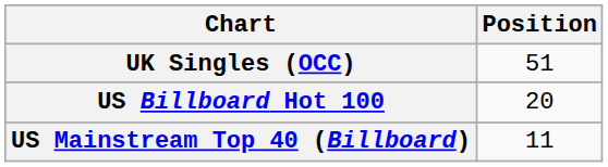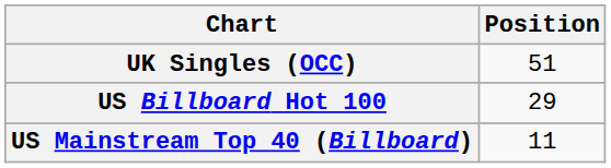 <table class="wikitable plainrowheaders sortable" style="text-align:center">
 <tr>
 <th>Chart</th>
 <th>Position</th>
 </tr>
 <tr>
 <th scope="row">UK Singles (<a href='#'>OCC</a>)</th>
 <td>51</td>
 </tr>
 <tr>
 <th scope="row">US <a href='#'><em>Billboard</em> Hot 100</a></th>
-<td>20</td>
+<td>29</td>
 </tr>
 <tr>
 <th scope="row">US <a href='#'>Mainstream Top 40</a> (<em><a href='#'>Billboard</a></em>)</th>
 <td align="center">11</td>
 </tr>
 </table>
